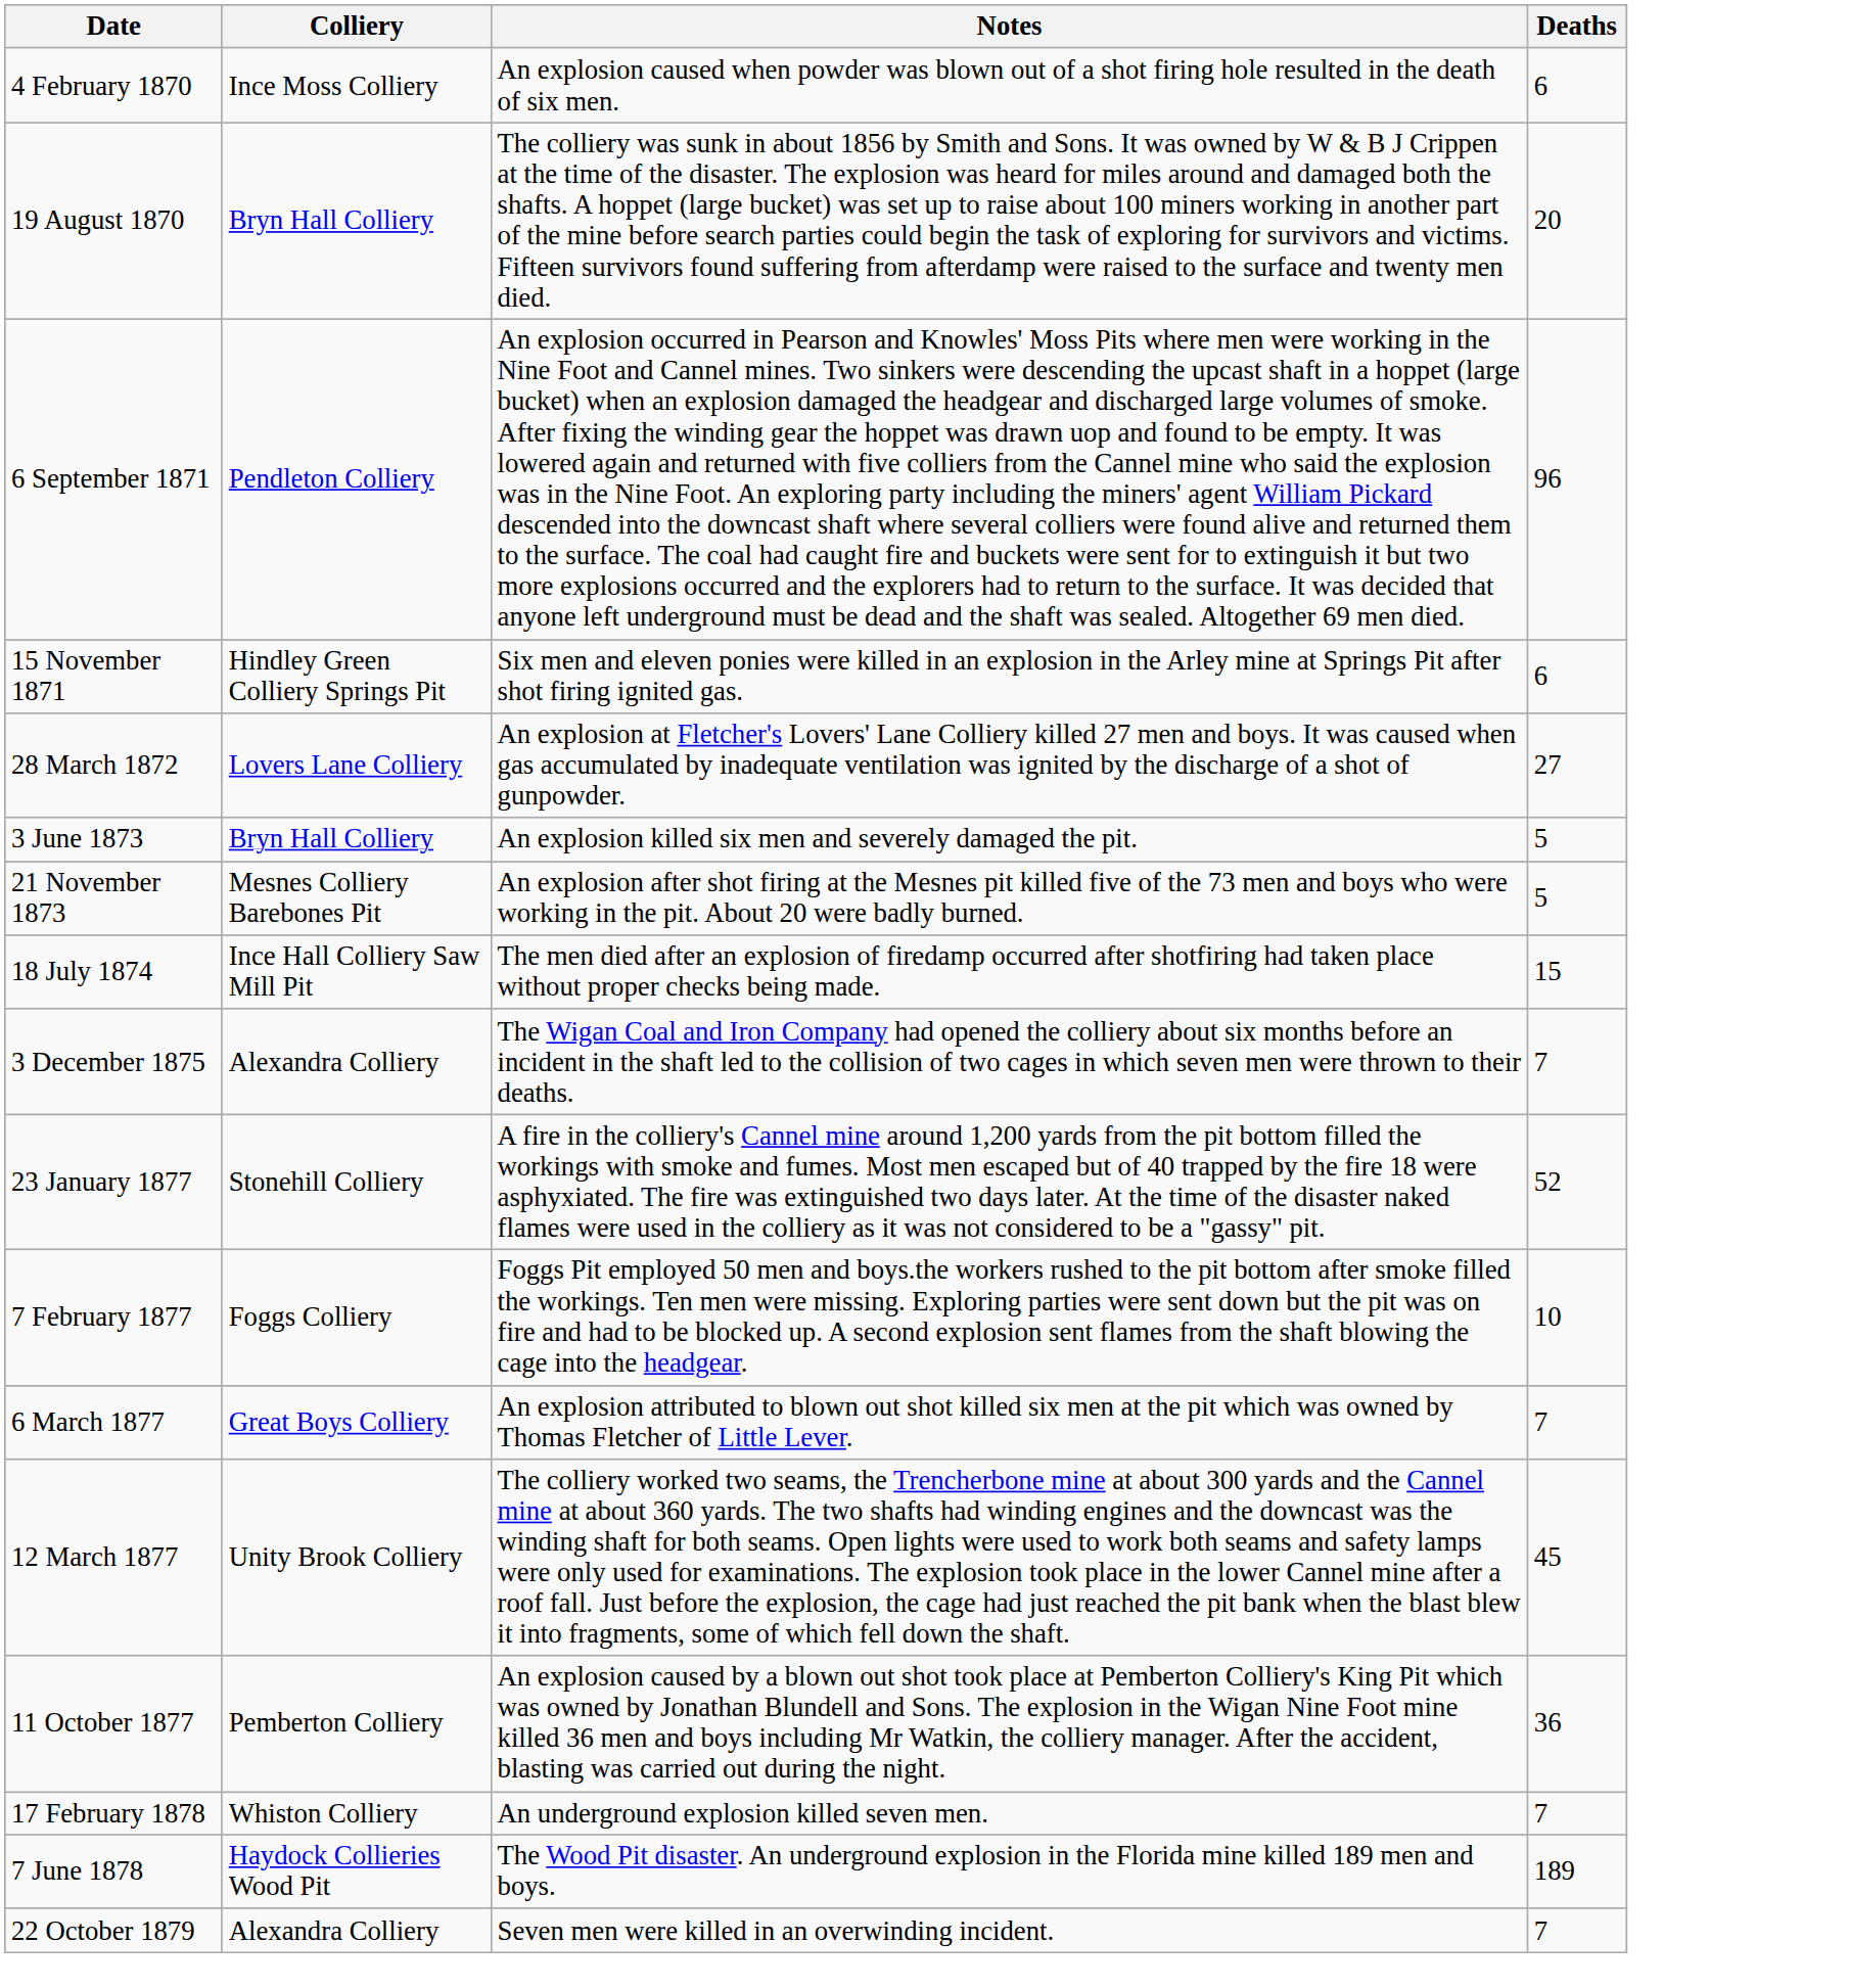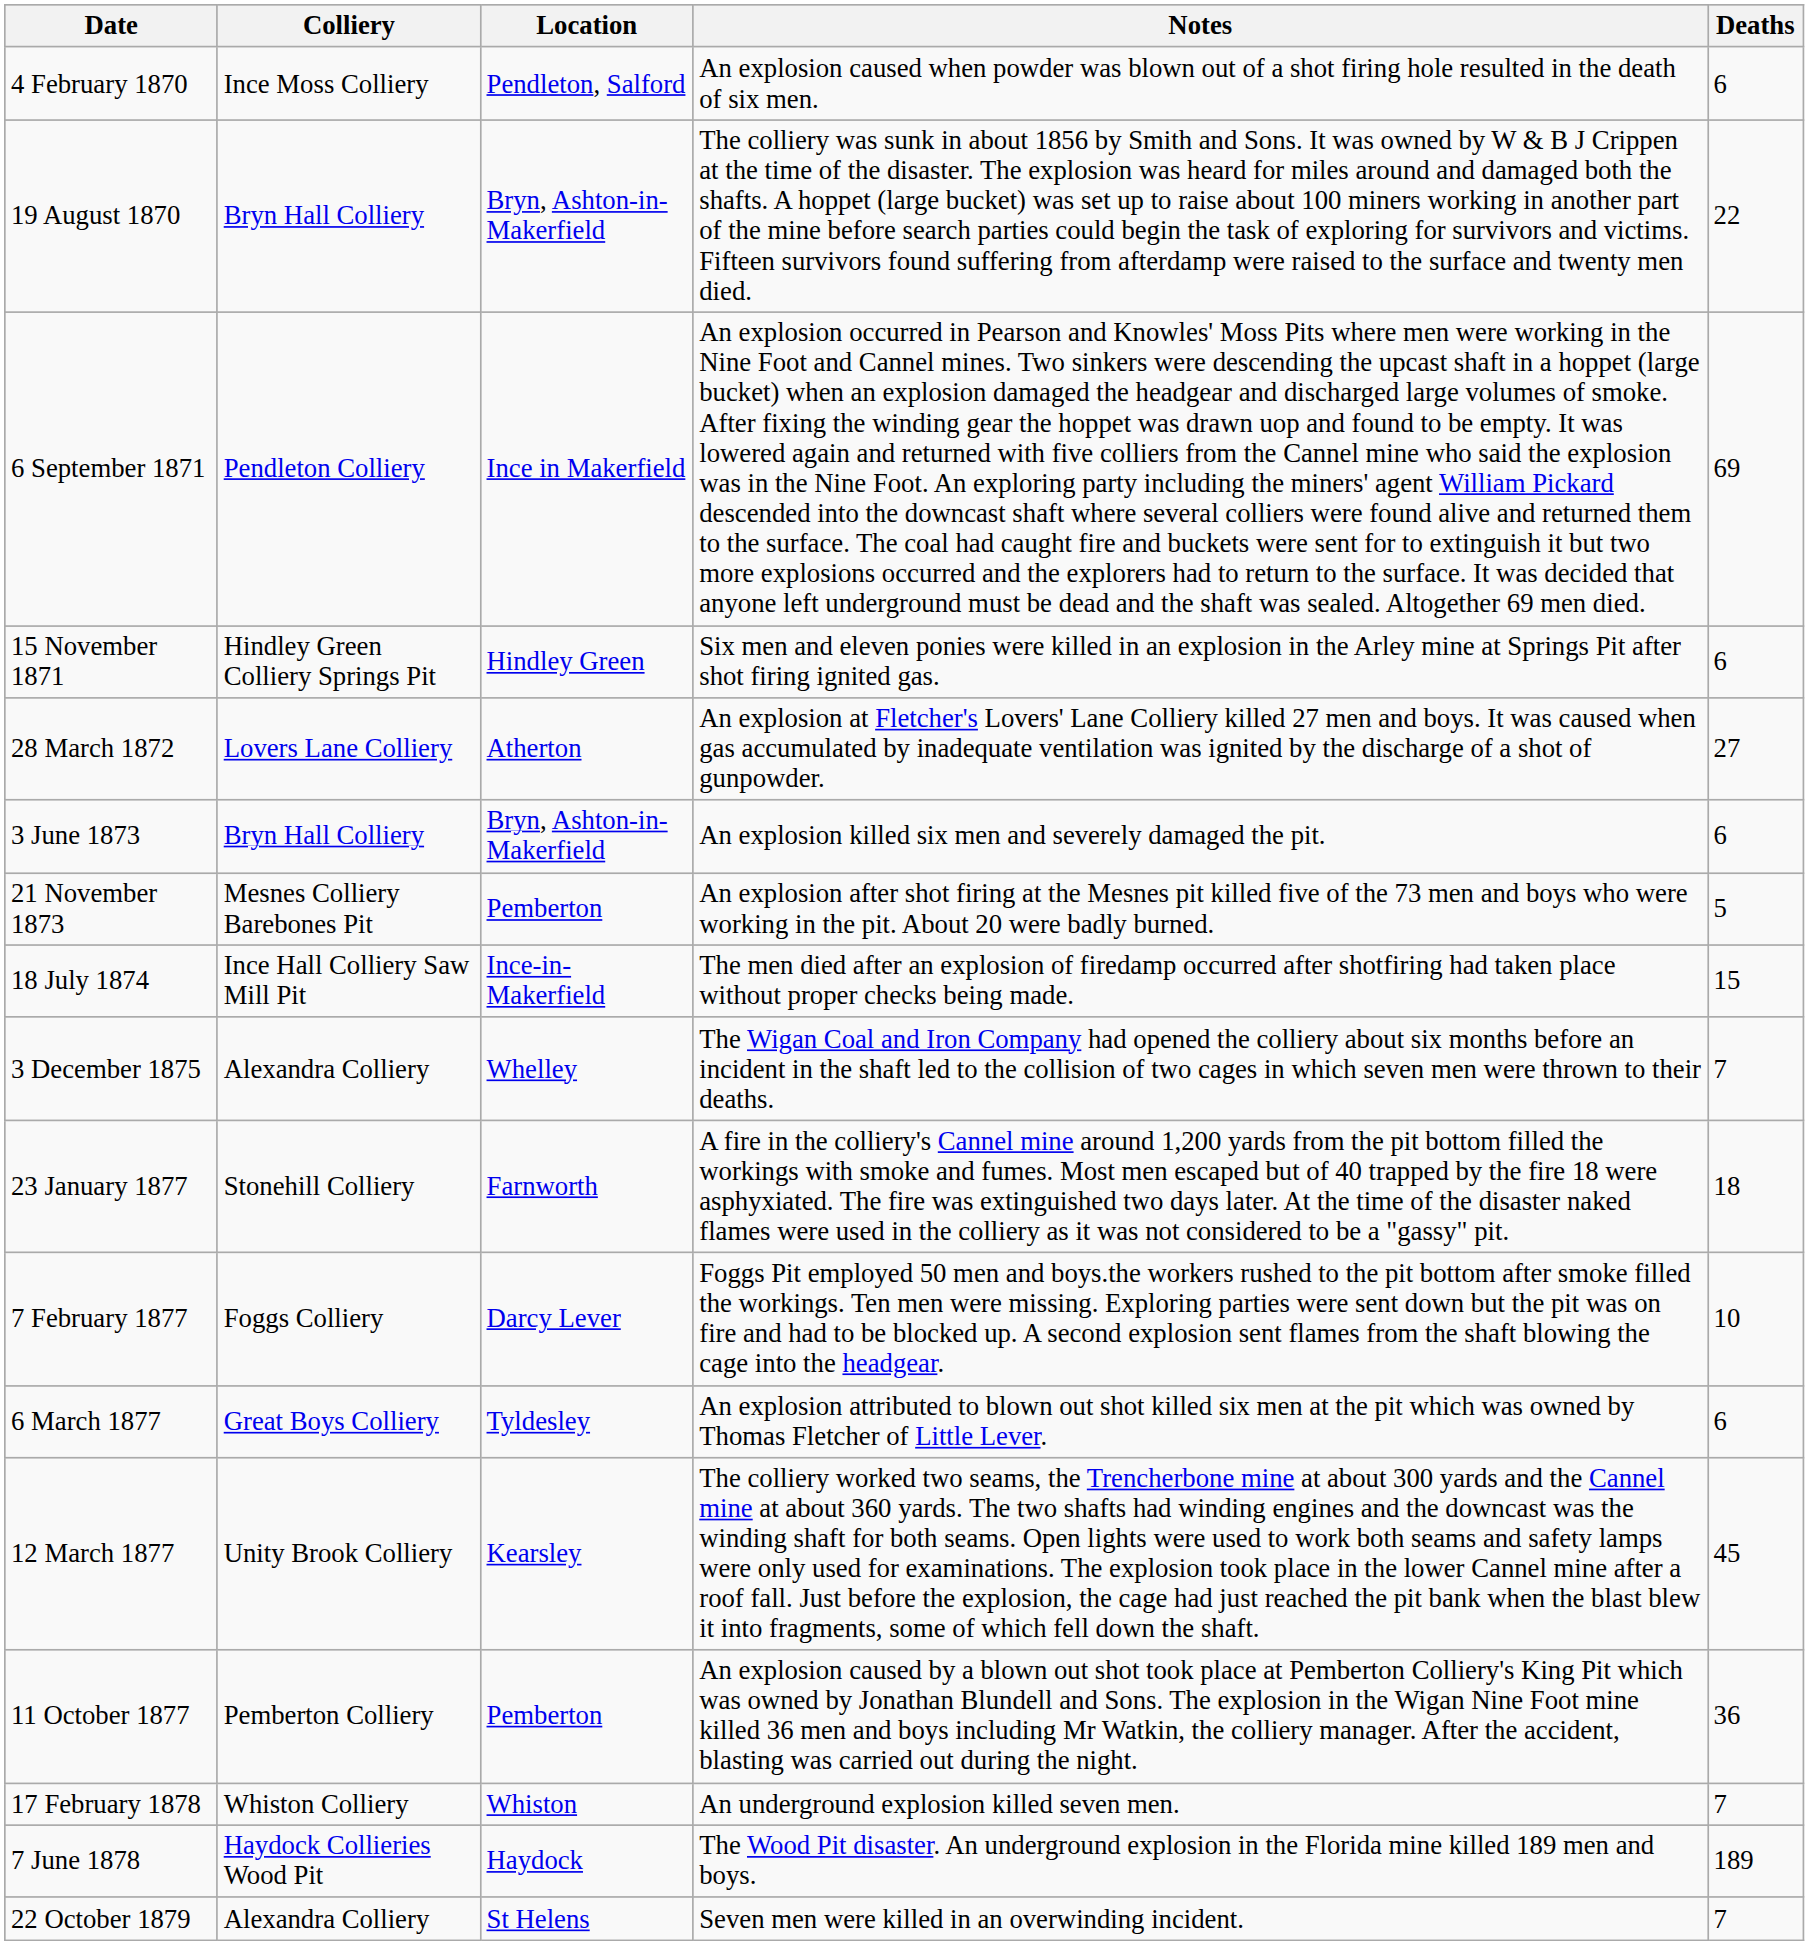 <table class="wikitable">
 <tr>
 <th scope="col"  style="width:120px">Date</th>
 <th scope="col"  style="width:150px">Colliery</th>
+<th scope="col"  style="width:120px">Location</th>
 <th scope="col"  style="width:600px">Notes</th>
 <th scope="col"  style="width:50px">Deaths</th>
 </tr>
 <tr>
 <td>4 February 1870</td>
 <td>Ince Moss Colliery</td>
+<td><a href='#'>Pendleton</a>, <a href='#'>Salford</a></td>
 <td>An explosion caused when powder was blown out of a shot firing hole resulted in the death of six men.</td>
 <td>6</td>
 </tr>
 <tr>
 <td>19 August 1870</td>
 <td><a href='#'>Bryn Hall Colliery</a></td>
+<td><a href='#'>Bryn</a>, <a href='#'>Ashton-in-Makerfield</a></td>
 <td>The colliery was sunk in about 1856 by Smith and Sons. It was owned by W & B J Crippen at the time of the disaster. The explosion was heard for miles around and damaged both the shafts. A hoppet (large bucket) was set up to raise about 100 miners working in another part of the mine before search parties could begin the task of exploring for survivors and victims. Fifteen survivors found suffering from afterdamp were raised to the surface and twenty men died.</td>
-<td>20</td>
+<td>22</td>
 </tr>
 <tr>
 <td>6 September 1871</td>
 <td><a href='#'>Pendleton Colliery</a></td>
+<td><a href='#'>Ince in Makerfield</a></td>
 <td>An explosion occurred in Pearson and Knowles' Moss Pits where men were working in the Nine Foot and Cannel mines. Two sinkers were descending the upcast shaft in a hoppet (large bucket) when an explosion damaged the headgear and discharged large volumes of smoke. After fixing the winding gear the hoppet was drawn uop and found to be empty. It was lowered again and returned with five colliers from the Cannel mine who said the explosion was in the Nine Foot. An exploring party including the miners' agent <a href='#'>William Pickard</a> descended into the downcast shaft where several colliers were found alive and returned them to the surface.  The coal had caught fire and buckets were sent for to extinguish it but two more explosions occurred and the explorers had to return to the surface. It was decided that anyone left underground must be dead and the shaft was sealed. Altogether 69 men died.</td>
-<td>96</td>
+<td>69</td>
 </tr>
 <tr>
 <td>15 November 1871</td>
 <td>Hindley Green Colliery Springs Pit</td>
+<td><a href='#'>Hindley Green</a></td>
 <td>Six men and eleven ponies were killed in an explosion in the Arley mine at Springs Pit after shot firing ignited gas.</td>
 <td>6</td>
 </tr>
 <tr>
 <td>28 March 1872</td>
 <td><a href='#'>Lovers Lane Colliery</a></td>
+<td><a href='#'>Atherton</a></td>
 <td>An explosion at <a href='#'>Fletcher's</a> Lovers' Lane Colliery killed 27 men and boys. It was caused when gas accumulated by inadequate ventilation was ignited by the discharge of a shot of gunpowder.</td>
 <td>27</td>
 </tr>
 <tr>
 <td>3 June 1873</td>
 <td><a href='#'>Bryn Hall Colliery</a></td>
+<td><a href='#'>Bryn</a>, <a href='#'>Ashton-in-Makerfield</a></td>
 <td>An explosion killed six men and severely damaged the pit.</td>
-<td>5</td>
+<td>6</td>
 </tr>
 <tr>
 <td>21 November 1873</td>
 <td>Mesnes Colliery Barebones Pit</td>
+<td><a href='#'>Pemberton</a></td>
 <td>An explosion after shot firing at the Mesnes pit killed five of the 73 men and boys who were working in the pit. About 20 were badly burned.</td>
 <td>5</td>
 </tr>
 <tr>
 <td>18 July 1874</td>
 <td>Ince Hall Colliery Saw Mill Pit</td>
+<td><a href='#'>Ince-in-Makerfield</a></td>
 <td>The men died after an explosion of firedamp occurred after shotfiring had taken place without proper checks being made.</td>
 <td>15</td>
 </tr>
 <tr>
 <td>3 December 1875</td>
 <td>Alexandra Colliery</td>
+<td><a href='#'>Whelley</a></td>
 <td>The <a href='#'>Wigan Coal and Iron Company</a> had opened the colliery about six months before an incident in the shaft led to the collision of two cages in which seven men were thrown to their deaths.</td>
 <td>7</td>
 </tr>
 <tr>
 <td>23 January 1877</td>
 <td>Stonehill Colliery</td>
+<td><a href='#'>Farnworth</a></td>
 <td>A fire in the colliery's <a href='#'>Cannel mine</a> around 1,200 yards from the pit bottom filled the workings with smoke and fumes. Most men escaped but of 40 trapped by the fire 18 were asphyxiated. The fire was extinguished two days later. At the time of the disaster naked flames were used in the colliery as it was not considered to be a "gassy" pit.</td>
-<td>52</td>
+<td>18</td>
 </tr>
 <tr>
 <td>7 February 1877</td>
 <td>Foggs Colliery</td>
+<td><a href='#'>Darcy Lever</a></td>
 <td>Foggs Pit employed 50 men and boys.the workers rushed to the pit bottom after smoke filled the workings. Ten men were missing. Exploring parties were sent down but the pit was on fire and had to be blocked up. A second explosion sent flames from the shaft blowing the cage into the <a href='#'>headgear</a>.</td>
 <td>10</td>
 </tr>
 <tr>
 <td>6 March 1877</td>
 <td><a href='#'>Great Boys Colliery</a></td>
+<td><a href='#'>Tyldesley</a></td>
 <td>An explosion attributed to blown out shot killed six men at the pit which was owned by Thomas Fletcher of <a href='#'>Little Lever</a>.</td>
-<td>7</td>
+<td>6</td>
 </tr>
 <tr>
 <td>12 March 1877</td>
 <td>Unity Brook Colliery</td>
+<td><a href='#'>Kearsley</a></td>
 <td>The colliery worked two seams, the <a href='#'>Trencherbone mine</a> at about 300 yards and the <a href='#'>Cannel mine</a> at about 360 yards. The two shafts had winding engines and the downcast was the winding shaft for both seams. Open lights were used to work both seams and safety lamps were only used for examinations. The explosion took place in the lower Cannel mine after a roof fall. Just before the explosion, the cage had just reached the pit bank when the blast blew it into fragments, some of which fell down the shaft.</td>
 <td>45</td>
 </tr>
 <tr>
 <td>11 October 1877</td>
 <td>Pemberton Colliery</td>
+<td><a href='#'>Pemberton</a></td>
 <td>An explosion caused by a blown out shot took place at Pemberton Colliery's King Pit which was owned by Jonathan Blundell and Sons. The explosion in the Wigan Nine Foot mine killed 36 men and boys including Mr Watkin, the colliery manager. After the accident, blasting was carried out during the night.</td>
 <td>36</td>
 </tr>
 <tr>
 <td>17 February 1878</td>
 <td>Whiston Colliery</td>
+<td><a href='#'>Whiston</a></td>
 <td>An underground explosion killed seven men.</td>
 <td>7</td>
 </tr>
 <tr>
 <td>7 June 1878</td>
 <td><a href='#'>Haydock Collieries</a> Wood Pit</td>
+<td><a href='#'>Haydock</a></td>
 <td>The <a href='#'>Wood Pit disaster</a>. An underground explosion in the Florida mine killed 189 men and boys.</td>
 <td>189</td>
 </tr>
 <tr>
 <td>22 October 1879</td>
 <td>Alexandra Colliery</td>
+<td><a href='#'>St Helens</a></td>
 <td>Seven men were killed in an overwinding incident.</td>
 <td>7</td>
 </tr>
 </table>
